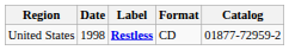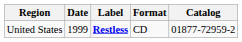 <table class="wikitable">
 <tr>
 <th>Region</th>
 <th>Date</th>
 <th>Label</th>
 <th>Format</th>
 <th>Catalog</th>
 </tr>
 <tr>
 <td>United States</td>
-<td>1998</td>
+<td>1999</td>
 <td><strong><a href='#'>Restless</a></strong></td>
 <td>CD</td>
 <td>01877-72959-2</td>
 </tr>
 </table>
